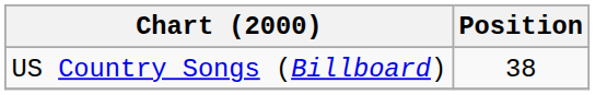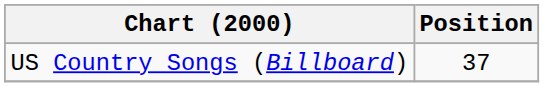 <table class="wikitable sortable">
 <tr>
 <th scope="col">Chart (2000)</th>
 <th scope="col">Position</th>
 </tr>
 <tr>
 <td>US <a href='#'>Country Songs</a> (<em><a href='#'>Billboard</a></em>)</td>
-<td align="center">38</td>
+<td align="center">37</td>
 </tr>
 <tr>
 </tr>
 </table>
